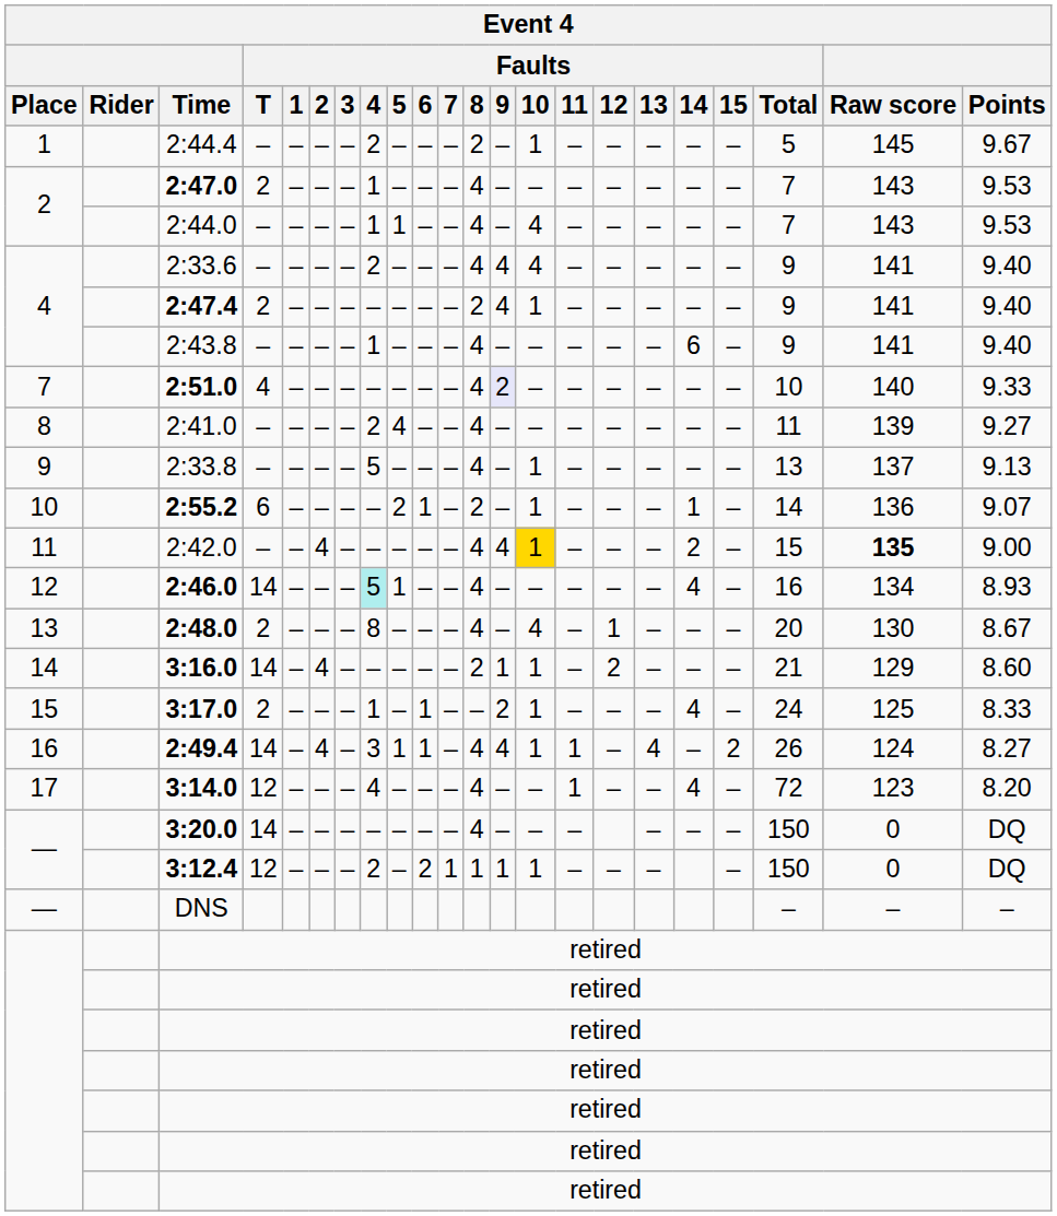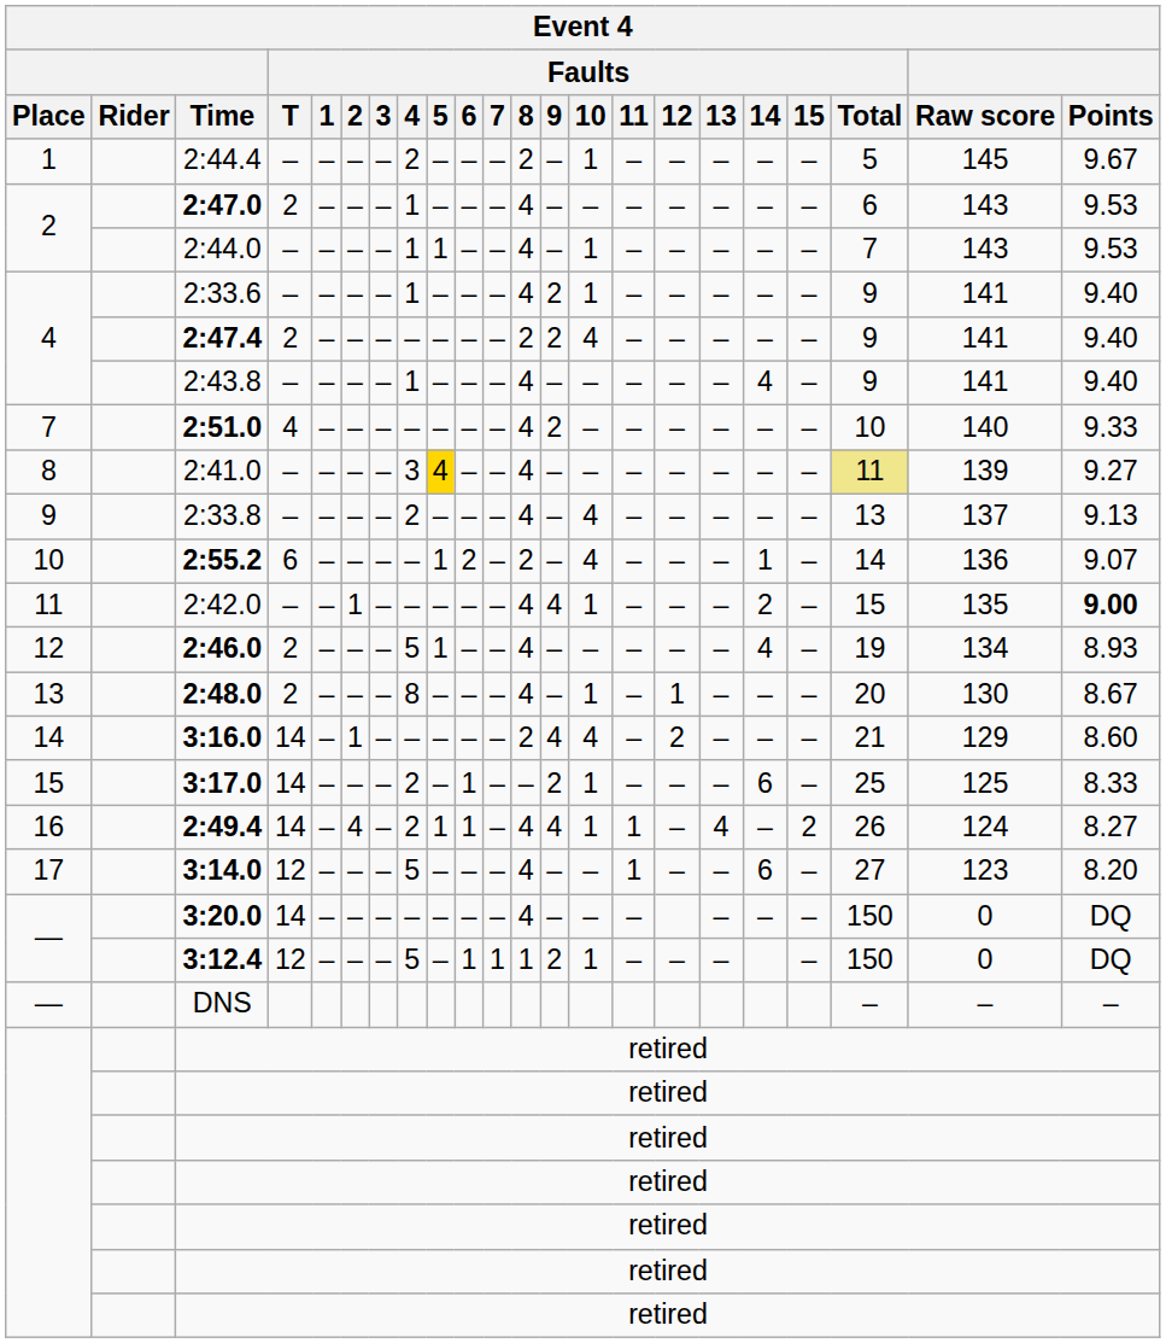 <table class=wikitable style="text-align:center">
 <tr>
 <th colspan=22>Event 4</th>
 </tr>
 <tr>
 <th colspan=3></th>
 <th colspan=17>Faults</th>
 <th colspan=2></th>
 </tr>
 <tr>
 <th>Place</th>
 <th>Rider</th>
 <th>Time</th>
 <th>T</th>
 <th>1</th>
 <th>2</th>
 <th>3</th>
 <th>4</th>
 <th>5</th>
 <th>6</th>
 <th>7</th>
 <th>8</th>
 <th>9</th>
 <th>10</th>
 <th>11</th>
 <th>12</th>
 <th>13</th>
 <th>14</th>
 <th>15</th>
 <th>Total</th>
 <th>Raw score</th>
 <th>Points</th>
 </tr>
 <tr>
 <td>1</td>
 <td align=left></td>
 <td>2:44.4</td>
 <td>–</td>
 <td>–</td>
 <td>–</td>
 <td>–</td>
 <td>2</td>
 <td>–</td>
 <td>–</td>
 <td>–</td>
 <td>2</td>
 <td>–</td>
 <td>1</td>
 <td>–</td>
 <td>–</td>
 <td>–</td>
 <td>–</td>
 <td>–</td>
 <td>5</td>
 <td>145</td>
 <td>9.67</td>
 </tr>
 <tr>
 <td rowspan=2>2</td>
 <td align=left></td>
 <td><strong>2:47.0</strong></td>
 <td>2</td>
 <td>–</td>
 <td>–</td>
 <td>–</td>
 <td>1</td>
 <td>–</td>
 <td>–</td>
 <td>–</td>
 <td>4</td>
 <td>–</td>
 <td>–</td>
 <td>–</td>
 <td>–</td>
 <td>–</td>
 <td>–</td>
 <td>–</td>
-<td>7</td>
+<td>6</td>
 <td>143</td>
 <td>9.53</td>
 </tr>
 <tr>
 <td align=left></td>
 <td>2:44.0</td>
 <td>–</td>
 <td>–</td>
 <td>–</td>
 <td>–</td>
 <td>1</td>
 <td>1</td>
 <td>–</td>
 <td>–</td>
 <td>4</td>
 <td>–</td>
-<td>4</td>
+<td>1</td>
 <td>–</td>
 <td>–</td>
 <td>–</td>
 <td>–</td>
 <td>–</td>
 <td>7</td>
 <td>143</td>
 <td>9.53</td>
 </tr>
 <tr>
 <td rowspan=3>4</td>
 <td align=left></td>
 <td>2:33.6</td>
 <td>–</td>
 <td>–</td>
 <td>–</td>
 <td>–</td>
-<td>2</td>
+<td>1</td>
 <td>–</td>
 <td>–</td>
 <td>–</td>
 <td>4</td>
-<td>4</td>
-<td>4</td>
+<td>2</td>
+<td>1</td>
 <td>–</td>
 <td>–</td>
 <td>–</td>
 <td>–</td>
 <td>–</td>
 <td>9</td>
 <td>141</td>
 <td>9.40</td>
 </tr>
 <tr>
 <td align=left></td>
 <td><strong>2:47.4</strong></td>
 <td>2</td>
 <td>–</td>
 <td>–</td>
 <td>–</td>
 <td>–</td>
 <td>–</td>
 <td>–</td>
 <td>–</td>
 <td>2</td>
+<td>2</td>
 <td>4</td>
-<td>1</td>
 <td>–</td>
 <td>–</td>
 <td>–</td>
 <td>–</td>
 <td>–</td>
 <td>9</td>
 <td>141</td>
 <td>9.40</td>
 </tr>
 <tr>
 <td align=left></td>
 <td>2:43.8</td>
 <td>–</td>
 <td>–</td>
 <td>–</td>
 <td>–</td>
 <td>1</td>
 <td>–</td>
 <td>–</td>
 <td>–</td>
 <td>4</td>
 <td>–</td>
 <td>–</td>
 <td>–</td>
 <td>–</td>
 <td>–</td>
-<td>6</td>
+<td>4</td>
 <td>–</td>
 <td>9</td>
 <td>141</td>
 <td>9.40</td>
 </tr>
 <tr>
 <td>7</td>
 <td align=left></td>
 <td><strong>2:51.0</strong></td>
 <td>4</td>
 <td>–</td>
 <td>–</td>
 <td>–</td>
 <td>–</td>
 <td>–</td>
 <td>–</td>
 <td>–</td>
 <td>4</td>
-<td style="background: lavender;">2</td>
+<td>2</td>
 <td>–</td>
 <td>–</td>
 <td>–</td>
 <td>–</td>
 <td>–</td>
 <td>–</td>
 <td>10</td>
 <td>140</td>
 <td>9.33</td>
 </tr>
 <tr>
 <td>8</td>
 <td align=left></td>
 <td>2:41.0</td>
 <td>–</td>
 <td>–</td>
 <td>–</td>
 <td>–</td>
-<td>2</td>
-<td>4</td>
+<td>3</td>
+<td style="background: gold;">4</td>
 <td>–</td>
 <td>–</td>
 <td>4</td>
 <td>–</td>
 <td>–</td>
 <td>–</td>
 <td>–</td>
 <td>–</td>
 <td>–</td>
 <td>–</td>
-<td>11</td>
+<td style="background: khaki;">11</td>
 <td>139</td>
 <td>9.27</td>
 </tr>
 <tr>
 <td>9</td>
 <td align=left></td>
 <td>2:33.8</td>
 <td>–</td>
 <td>–</td>
 <td>–</td>
 <td>–</td>
-<td>5</td>
+<td>2</td>
 <td>–</td>
 <td>–</td>
 <td>–</td>
 <td>4</td>
 <td>–</td>
-<td>1</td>
+<td>4</td>
 <td>–</td>
 <td>–</td>
 <td>–</td>
 <td>–</td>
 <td>–</td>
 <td>13</td>
 <td>137</td>
 <td>9.13</td>
 </tr>
 <tr>
 <td>10</td>
 <td align=left></td>
 <td><strong>2:55.2</strong></td>
 <td>6</td>
 <td>–</td>
 <td>–</td>
 <td>–</td>
 <td>–</td>
+<td>1</td>
 <td>2</td>
-<td>1</td>
 <td>–</td>
 <td>2</td>
 <td>–</td>
-<td>1</td>
+<td>4</td>
 <td>–</td>
 <td>–</td>
 <td>–</td>
 <td>1</td>
 <td>–</td>
 <td>14</td>
 <td>136</td>
 <td>9.07</td>
 </tr>
 <tr>
 <td>11</td>
 <td align=left></td>
 <td>2:42.0</td>
 <td>–</td>
 <td>–</td>
-<td>4</td>
+<td>1</td>
 <td>–</td>
 <td>–</td>
 <td>–</td>
 <td>–</td>
 <td>–</td>
 <td>4</td>
 <td>4</td>
-<td style="background: gold;">1</td>
+<td>1</td>
 <td>–</td>
 <td>–</td>
 <td>–</td>
 <td>2</td>
 <td>–</td>
 <td>15</td>
-<td><strong>135</strong></td>
-<td>9.00</td>
+<td>135</td>
+<td><strong>9.00</strong></td>
 </tr>
 <tr>
 <td>12</td>
 <td align=left></td>
 <td><strong>2:46.0</strong></td>
-<td>14</td>
+<td>2</td>
 <td>–</td>
 <td>–</td>
 <td>–</td>
-<td style="background: paleturquoise;">5</td>
+<td>5</td>
 <td>1</td>
 <td>–</td>
 <td>–</td>
 <td>4</td>
 <td>–</td>
 <td>–</td>
 <td>–</td>
 <td>–</td>
 <td>–</td>
 <td>4</td>
 <td>–</td>
-<td>16</td>
+<td>19</td>
 <td>134</td>
 <td>8.93</td>
 </tr>
 <tr>
 <td>13</td>
 <td align=left></td>
 <td><strong>2:48.0</strong></td>
 <td>2</td>
 <td>–</td>
 <td>–</td>
 <td>–</td>
 <td>8</td>
 <td>–</td>
 <td>–</td>
 <td>–</td>
 <td>4</td>
 <td>–</td>
-<td>4</td>
+<td>1</td>
 <td>–</td>
 <td>1</td>
 <td>–</td>
 <td>–</td>
 <td>–</td>
 <td>20</td>
 <td>130</td>
 <td>8.67</td>
 </tr>
 <tr>
 <td>14</td>
 <td align=left></td>
 <td><strong>3:16.0</strong></td>
 <td>14</td>
 <td>–</td>
-<td>4</td>
+<td>1</td>
 <td>–</td>
 <td>–</td>
 <td>–</td>
 <td>–</td>
 <td>–</td>
 <td>2</td>
-<td>1</td>
-<td>1</td>
+<td>4</td>
+<td>4</td>
 <td>–</td>
 <td>2</td>
 <td>–</td>
 <td>–</td>
 <td>–</td>
 <td>21</td>
 <td>129</td>
 <td>8.60</td>
 </tr>
 <tr>
 <td>15</td>
 <td align=left></td>
 <td><strong>3:17.0</strong></td>
-<td>2</td>
+<td>14</td>
 <td>–</td>
 <td>–</td>
 <td>–</td>
-<td>1</td>
+<td>2</td>
 <td>–</td>
 <td>1</td>
 <td>–</td>
 <td>–</td>
 <td>2</td>
 <td>1</td>
 <td>–</td>
 <td>–</td>
 <td>–</td>
-<td>4</td>
+<td>6</td>
 <td>–</td>
-<td>24</td>
+<td>25</td>
 <td>125</td>
 <td>8.33</td>
 </tr>
 <tr>
 <td>16</td>
 <td align=left></td>
 <td><strong>2:49.4</strong></td>
 <td>14</td>
 <td>–</td>
 <td>4</td>
 <td>–</td>
-<td>3</td>
+<td>2</td>
 <td>1</td>
 <td>1</td>
 <td>–</td>
 <td>4</td>
 <td>4</td>
 <td>1</td>
 <td>1</td>
 <td>–</td>
 <td>4</td>
 <td>–</td>
 <td>2</td>
 <td>26</td>
 <td>124</td>
 <td>8.27</td>
 </tr>
 <tr>
 <td>17</td>
 <td align=left></td>
 <td><strong>3:14.0</strong></td>
 <td>12</td>
 <td>–</td>
 <td>–</td>
 <td>–</td>
-<td>4</td>
+<td>5</td>
 <td>–</td>
 <td>–</td>
 <td>–</td>
 <td>4</td>
 <td>–</td>
 <td>–</td>
 <td>1</td>
 <td>–</td>
 <td>–</td>
-<td>4</td>
+<td>6</td>
 <td>–</td>
-<td>72</td>
+<td>27</td>
 <td>123</td>
 <td>8.20</td>
 </tr>
 <tr>
 <td rowspan=2>—</td>
 <td align=left></td>
 <td><strong>3:20.0</strong></td>
 <td>14</td>
 <td>–</td>
 <td>–</td>
 <td>–</td>
 <td>–</td>
 <td>–</td>
 <td>–</td>
 <td>–</td>
 <td>4</td>
 <td>–</td>
 <td>–</td>
 <td>–</td>
 <td></td>
 <td>–</td>
 <td>–</td>
 <td>–</td>
 <td>150</td>
 <td>0</td>
 <td>DQ</td>
 </tr>
 <tr>
 <td align=left></td>
 <td><strong>3:12.4</strong></td>
 <td>12</td>
 <td>–</td>
 <td>–</td>
 <td>–</td>
-<td>2</td>
+<td>5</td>
 <td>–</td>
-<td>2</td>
 <td>1</td>
 <td>1</td>
 <td>1</td>
+<td>2</td>
 <td>1</td>
 <td>–</td>
 <td>–</td>
 <td>–</td>
 <td></td>
 <td>–</td>
 <td>150</td>
 <td>0</td>
 <td>DQ</td>
 </tr>
 <tr>
 <td>—</td>
 <td align=left></td>
 <td>DNS</td>
 <td></td>
 <td></td>
 <td></td>
 <td></td>
 <td></td>
 <td></td>
 <td></td>
 <td></td>
 <td></td>
 <td></td>
 <td></td>
 <td></td>
 <td></td>
 <td></td>
 <td></td>
 <td></td>
 <td>–</td>
 <td>–</td>
 <td>–</td>
 </tr>
 <tr>
 <td rowspan=7></td>
 <td align=left></td>
 <td colspan=21>retired</td>
 </tr>
 <tr>
 <td align=left></td>
 <td colspan=21>retired</td>
 </tr>
 <tr>
 <td align=left></td>
 <td colspan=21>retired</td>
 </tr>
 <tr>
 <td align=left></td>
 <td colspan=21>retired</td>
 </tr>
 <tr>
 <td align=left></td>
 <td colspan=21>retired</td>
 </tr>
 <tr>
 <td align=left></td>
 <td colspan=21>retired</td>
 </tr>
 <tr>
 <td align=left></td>
 <td colspan=21>retired</td>
 </tr>
 </table>
